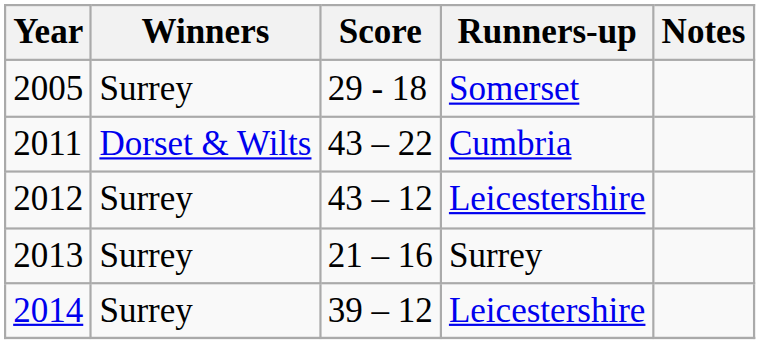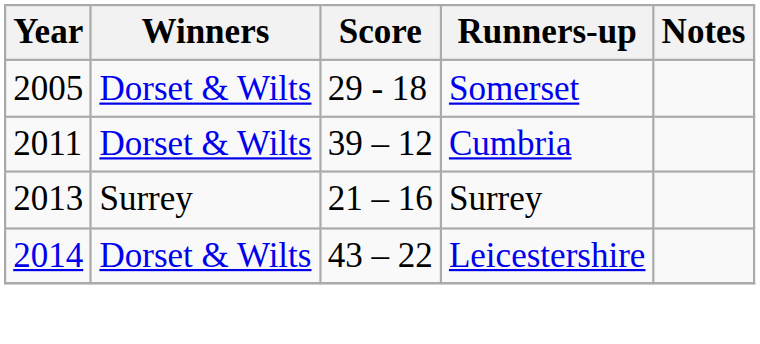 <table class="wikitable" style="text-align:left">
 <tr>
 <th>Year</th>
 <th>Winners</th>
 <th>Score</th>
 <th>Runners-up</th>
 <th>Notes</th>
 </tr>
 <tr>
 <td>2005</td>
-<td>Surrey</td>
+<td><a href='#'>Dorset & Wilts</a></td>
 <td>29 - 18</td>
 <td><a href='#'>Somerset</a></td>
 <td></td>
 </tr>
 <tr>
 <td>2011</td>
 <td><a href='#'>Dorset & Wilts</a></td>
-<td>43 – 22</td>
+<td>39 – 12</td>
 <td><a href='#'>Cumbria</a></td>
-<td></td>
-</tr>
-<tr>
-<td>2012</td>
-<td>Surrey</td>
-<td>43 – 12</td>
-<td><a href='#'>Leicestershire</a></td>
 <td></td>
 </tr>
 <tr>
 <td>2013</td>
 <td>Surrey</td>
 <td>21 – 16</td>
 <td>Surrey</td>
 <td></td>
 </tr>
 <tr>
 <td><a href='#'>2014</a></td>
-<td>Surrey</td>
-<td>39 – 12</td>
+<td><a href='#'>Dorset & Wilts</a></td>
+<td>43 – 22</td>
 <td><a href='#'>Leicestershire</a></td>
 <td></td>
 </tr>
 <tr>
 </tr>
 </table>
